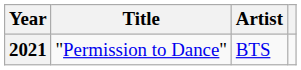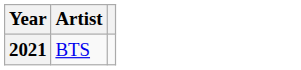 <table class="wikitable plainrowheaders" style="text-align:center">
 <tr>
 <th scope="col">Year</th>
-<th scope="col">Title</th>
 <th scope="col">Artist</th>
 <th scope="col" class="unsortable"></th>
 </tr>
 <tr>
 <th scope="row">2021</th>
-<td>"<a href='#'>Permission to Dance</a>"</td>
 <td style="text-align:left"><a href='#'>BTS</a></td>
 <td></td>
 </tr>
 </table>
